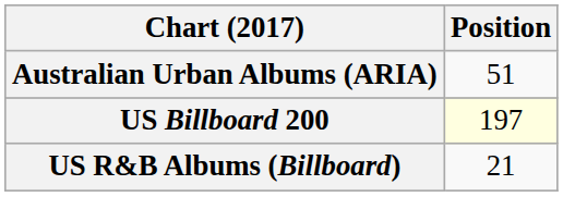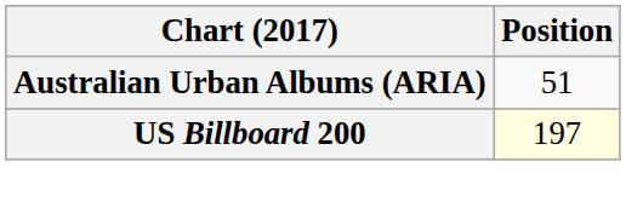 <table class="wikitable sortable plainrowheaders" style="text-align:center;">
 <tr>
 <th scope="col">Chart (2017)</th>
 <th scope="col">Position</th>
 </tr>
 <tr>
 <th scope="row">Australian Urban Albums (ARIA)</th>
 <td>51</td>
 </tr>
 <tr>
 <th scope="row">US <em>Billboard</em> 200</th>
 <td style="background: lightyellow;">197</td>
 </tr>
-<tr>
-<th scope="row">US R&B Albums (<em>Billboard</em>)</th>
-<td>21</td>
-</tr>
 </table>
